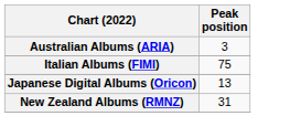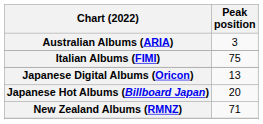 <table class="wikitable sortable plainrowheaders" style="text-align:center">
 <tr>
 <th scope="col">Chart (2022)</th>
 <th scope="col">Peak<br>position</th>
 </tr>
 <tr>
 <th scope="row">Australian Albums (<a href='#'>ARIA</a>)</th>
 <td>3</td>
 </tr>
 <tr>
 </tr>
 <tr>
 </tr>
 <tr>
 </tr>
 <tr>
 </tr>
 <tr>
 </tr>
 <tr>
 </tr>
 <tr>
 <th scope="row">Italian Albums (<a href='#'>FIMI</a>)</th>
 <td>75</td>
 </tr>
 <tr>
 </tr>
 <tr>
 <th scope="row">Japanese Digital Albums (<a href='#'>Oricon</a>)</th>
 <td>13</td>
 </tr>
 <tr>
+<th scope="row">Japanese Hot Albums (<em><a href='#'>Billboard Japan</a></em>)</th>
+<td>20</td>
+</tr>
+<tr>
 <th scope="row">New Zealand Albums (<a href='#'>RMNZ</a>)</th>
-<td>31</td>
+<td>71</td>
 </tr>
 <tr>
 </tr>
 <tr>
 </tr>
 <tr>
 </tr>
 <tr>
 </tr>
 <tr>
 </tr>
 <tr>
 </tr>
 <tr>
 </tr>
 <tr>
 </tr>
 <tr>
 </tr>
 <tr>
 </tr>
 </table>
